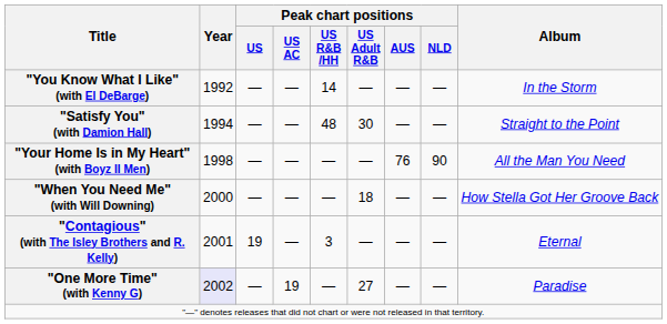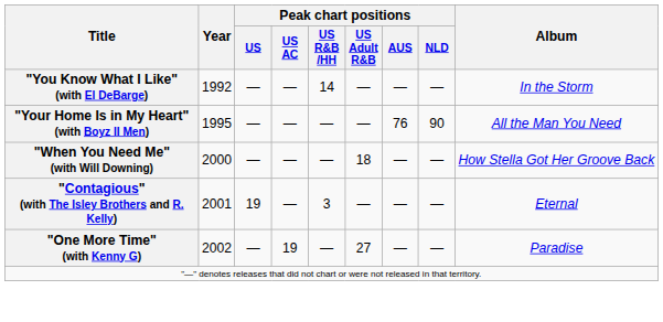 <table class="wikitable plainrowheaders" style="text-align: center;" border="1">
 <tr>
 <th scope="col" rowspan="2" style="width:14em;">Title</th>
 <th scope="col" rowspan="2" style="width:1em;">Year</th>
 <th scope="col" colspan="6">Peak chart positions</th>
 <th scope="col" rowspan="2">Album</th>
 </tr>
 <tr>
 <th scope="col" style="width:2.75em;font-size:85%;"><a href='#'>US</a><br></th>
 <th scope="col" style="width:2.75em;font-size:85%;"><a href='#'>US AC</a><br></th>
 <th scope="col" style="width:2.75em;font-size:85%;"><a href='#'>US R&B<br>/HH</a><br></th>
 <th scope="col" style="width:2.75em;font-size:85%;"><a href='#'>US Adult R&B</a><br></th>
 <th scope="col" style="width:2.75em;font-size:85%;"><a href='#'>AUS</a><br></th>
 <th scope="col" style="width:2.75em;font-size:85%;"><a href='#'>NLD</a><br></th>
 </tr>
 <tr>
 <th scope="row">"You Know What I Like"<br><small>(with <a href='#'>El DeBarge</a>)</small></th>
 <td>1992</td>
 <td>—</td>
 <td>—</td>
 <td>14</td>
 <td>—</td>
 <td>—</td>
 <td>—</td>
 <td><em><a href='#'>In the Storm</a></em></td>
 </tr>
 <tr>
-<th scope="row">"Satisfy You"<br><small>(with <a href='#'>Damion Hall</a>)</small></th>
-<td>1994</td>
-<td>—</td>
-<td>—</td>
-<td>48</td>
-<td>30</td>
-<td>—</td>
-<td>—</td>
-<td><em><a href='#'>Straight to the Point</a></em></td>
-</tr>
-<tr>
 <th scope="row">"Your Home Is in My Heart"<br><small>(with <a href='#'>Boyz II Men</a>)</small></th>
-<td>1998</td>
+<td>1995</td>
 <td>—</td>
 <td>—</td>
 <td>—</td>
 <td>—</td>
 <td>76</td>
 <td>90</td>
 <td><em><a href='#'>All the Man You Need</a></em></td>
 </tr>
 <tr>
 <th scope="row">"When You Need Me"<br><small>(with Will Downing)</small></th>
 <td>2000</td>
 <td>—</td>
 <td>—</td>
 <td>—</td>
 <td>18</td>
 <td>—</td>
 <td>—</td>
 <td><em><a href='#'>How Stella Got Her Groove Back</a></em></td>
 </tr>
 <tr>
 <th scope="row">"<a href='#'>Contagious</a>"<br><small>(with <a href='#'>The Isley Brothers</a> and <a href='#'>R. Kelly</a>)</small></th>
 <td>2001</td>
 <td>19</td>
 <td>—</td>
 <td>3</td>
 <td>—</td>
 <td>—</td>
 <td>—</td>
 <td><em><a href='#'>Eternal</a></em></td>
 </tr>
 <tr>
 <th scope="row">"One More Time"<br><small>(with <a href='#'>Kenny G</a>)</small></th>
-<td style="background: lavender;">2002</td>
+<td>2002</td>
 <td>—</td>
 <td>19</td>
 <td>—</td>
 <td>27</td>
 <td>—</td>
 <td>—</td>
 <td><em><a href='#'>Paradise</a></em></td>
 </tr>
 <tr>
 <td colspan="9" style="font-size:8pt;">"—" denotes releases that did not chart or were not released in that territory.</td>
 </tr>
 </table>
